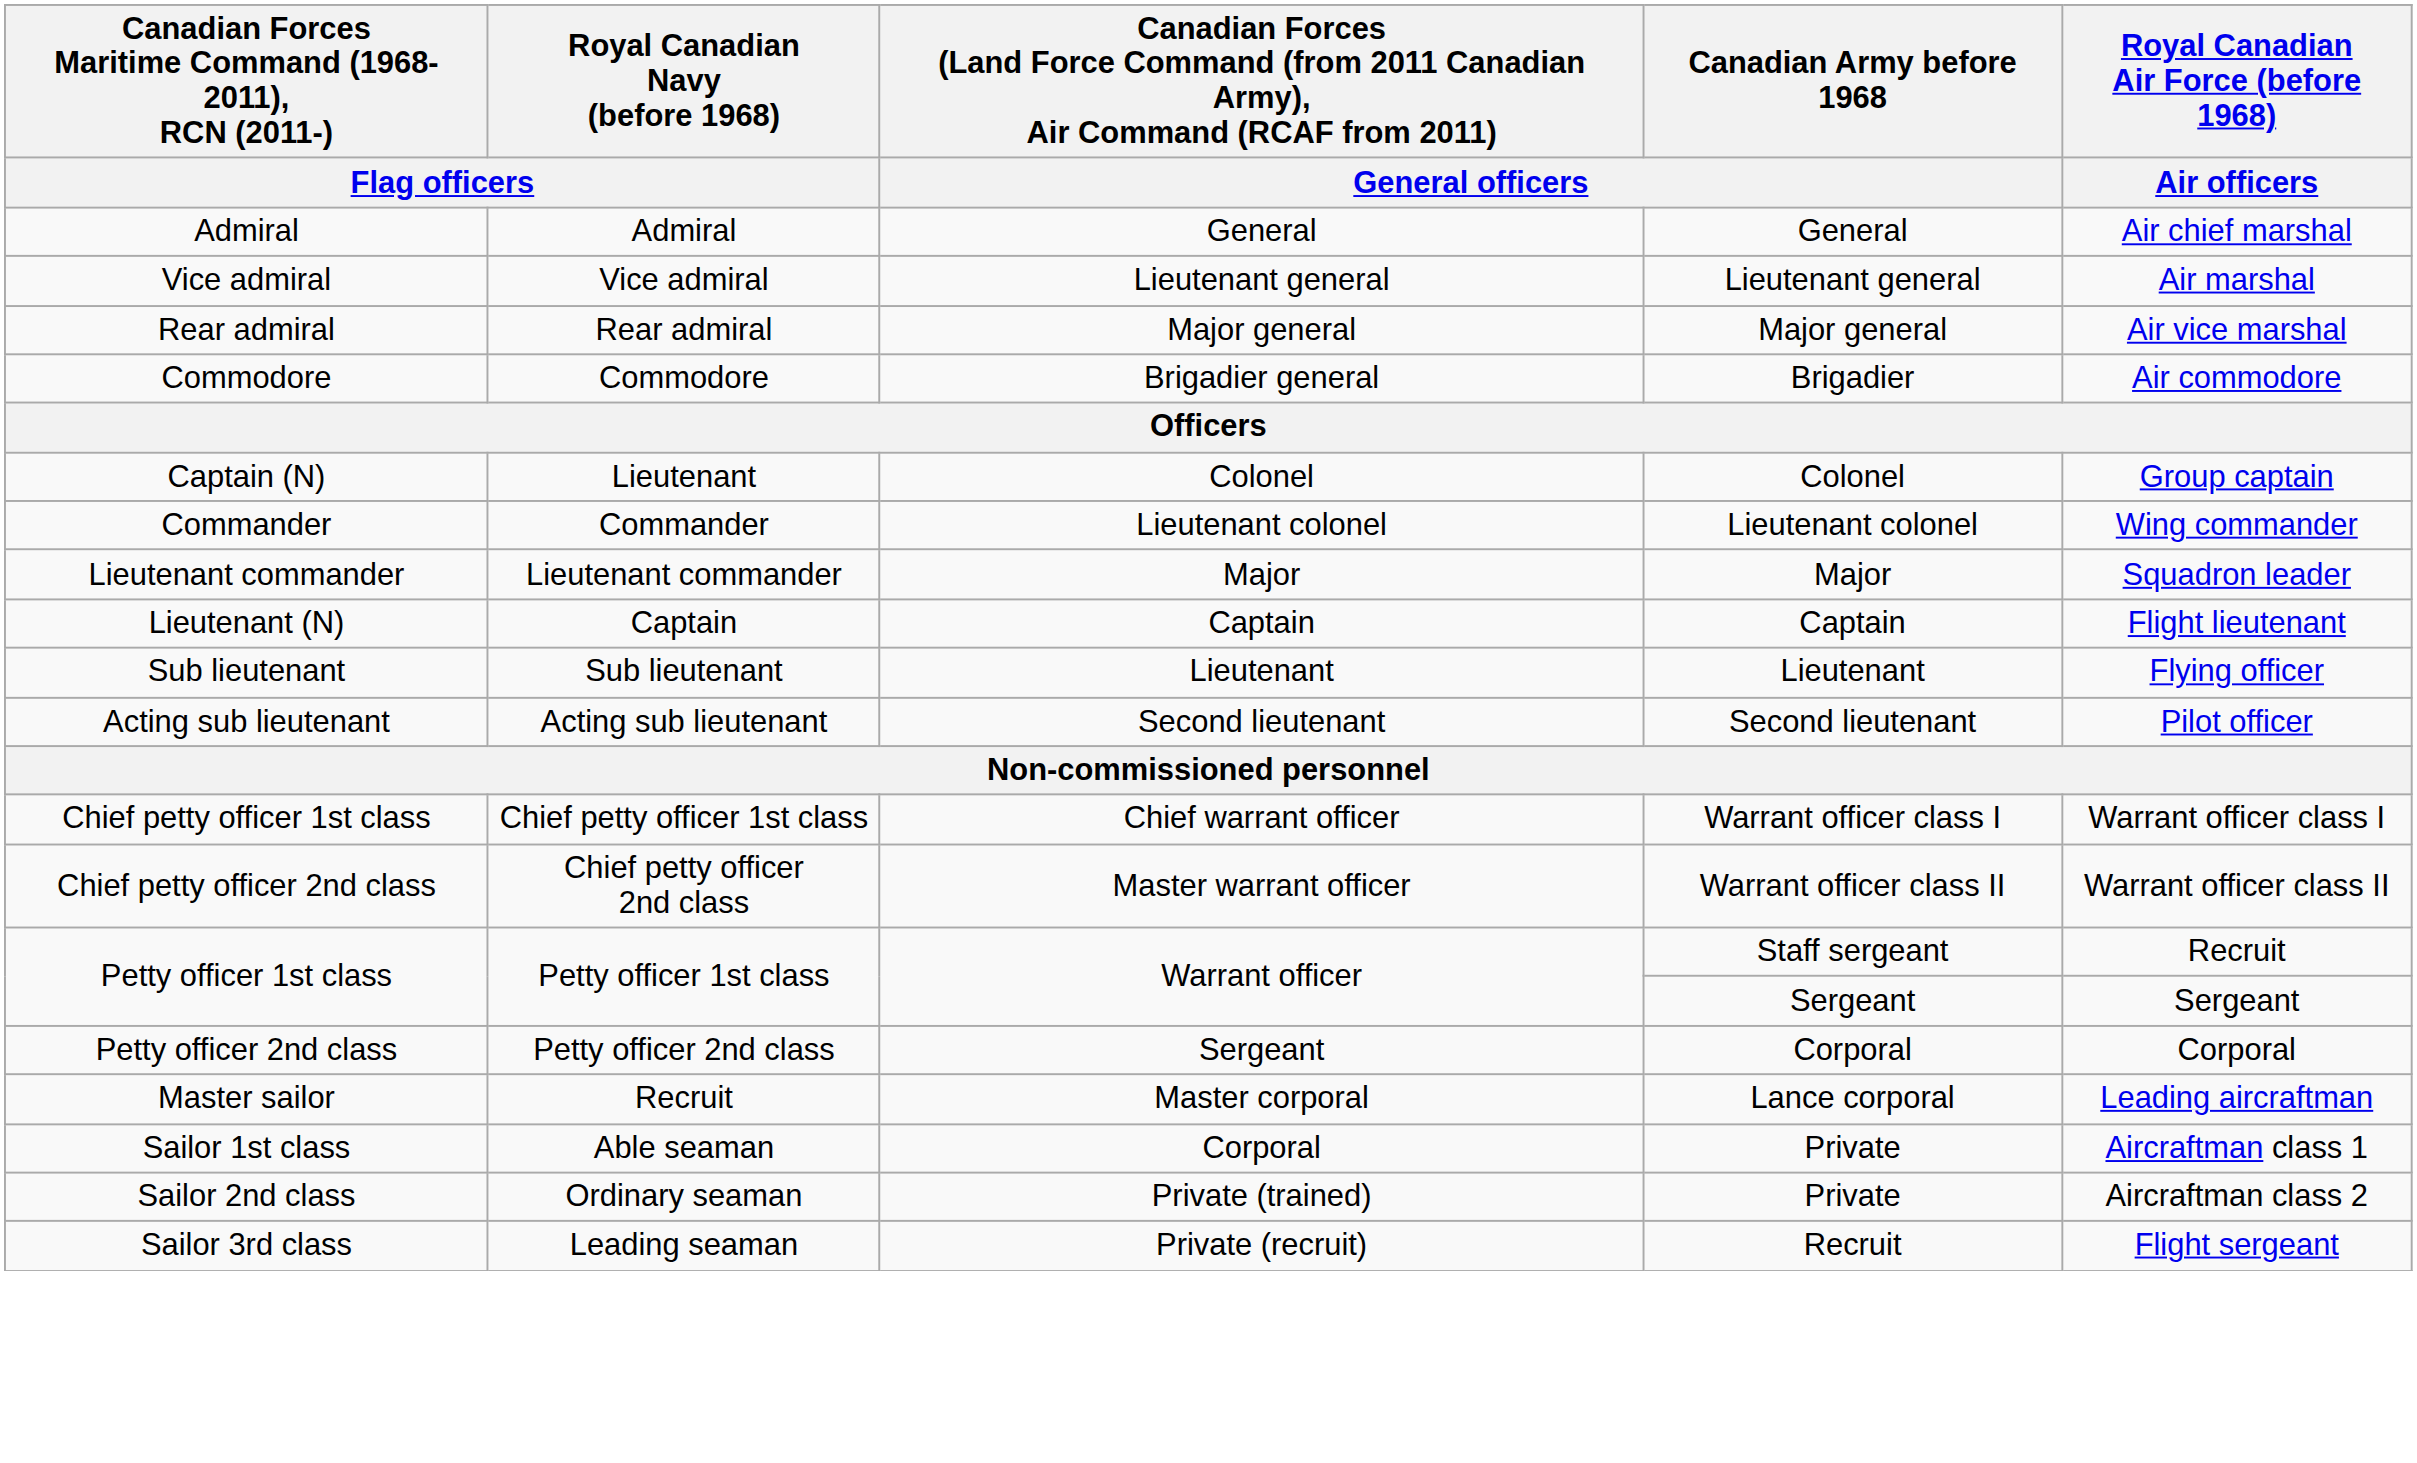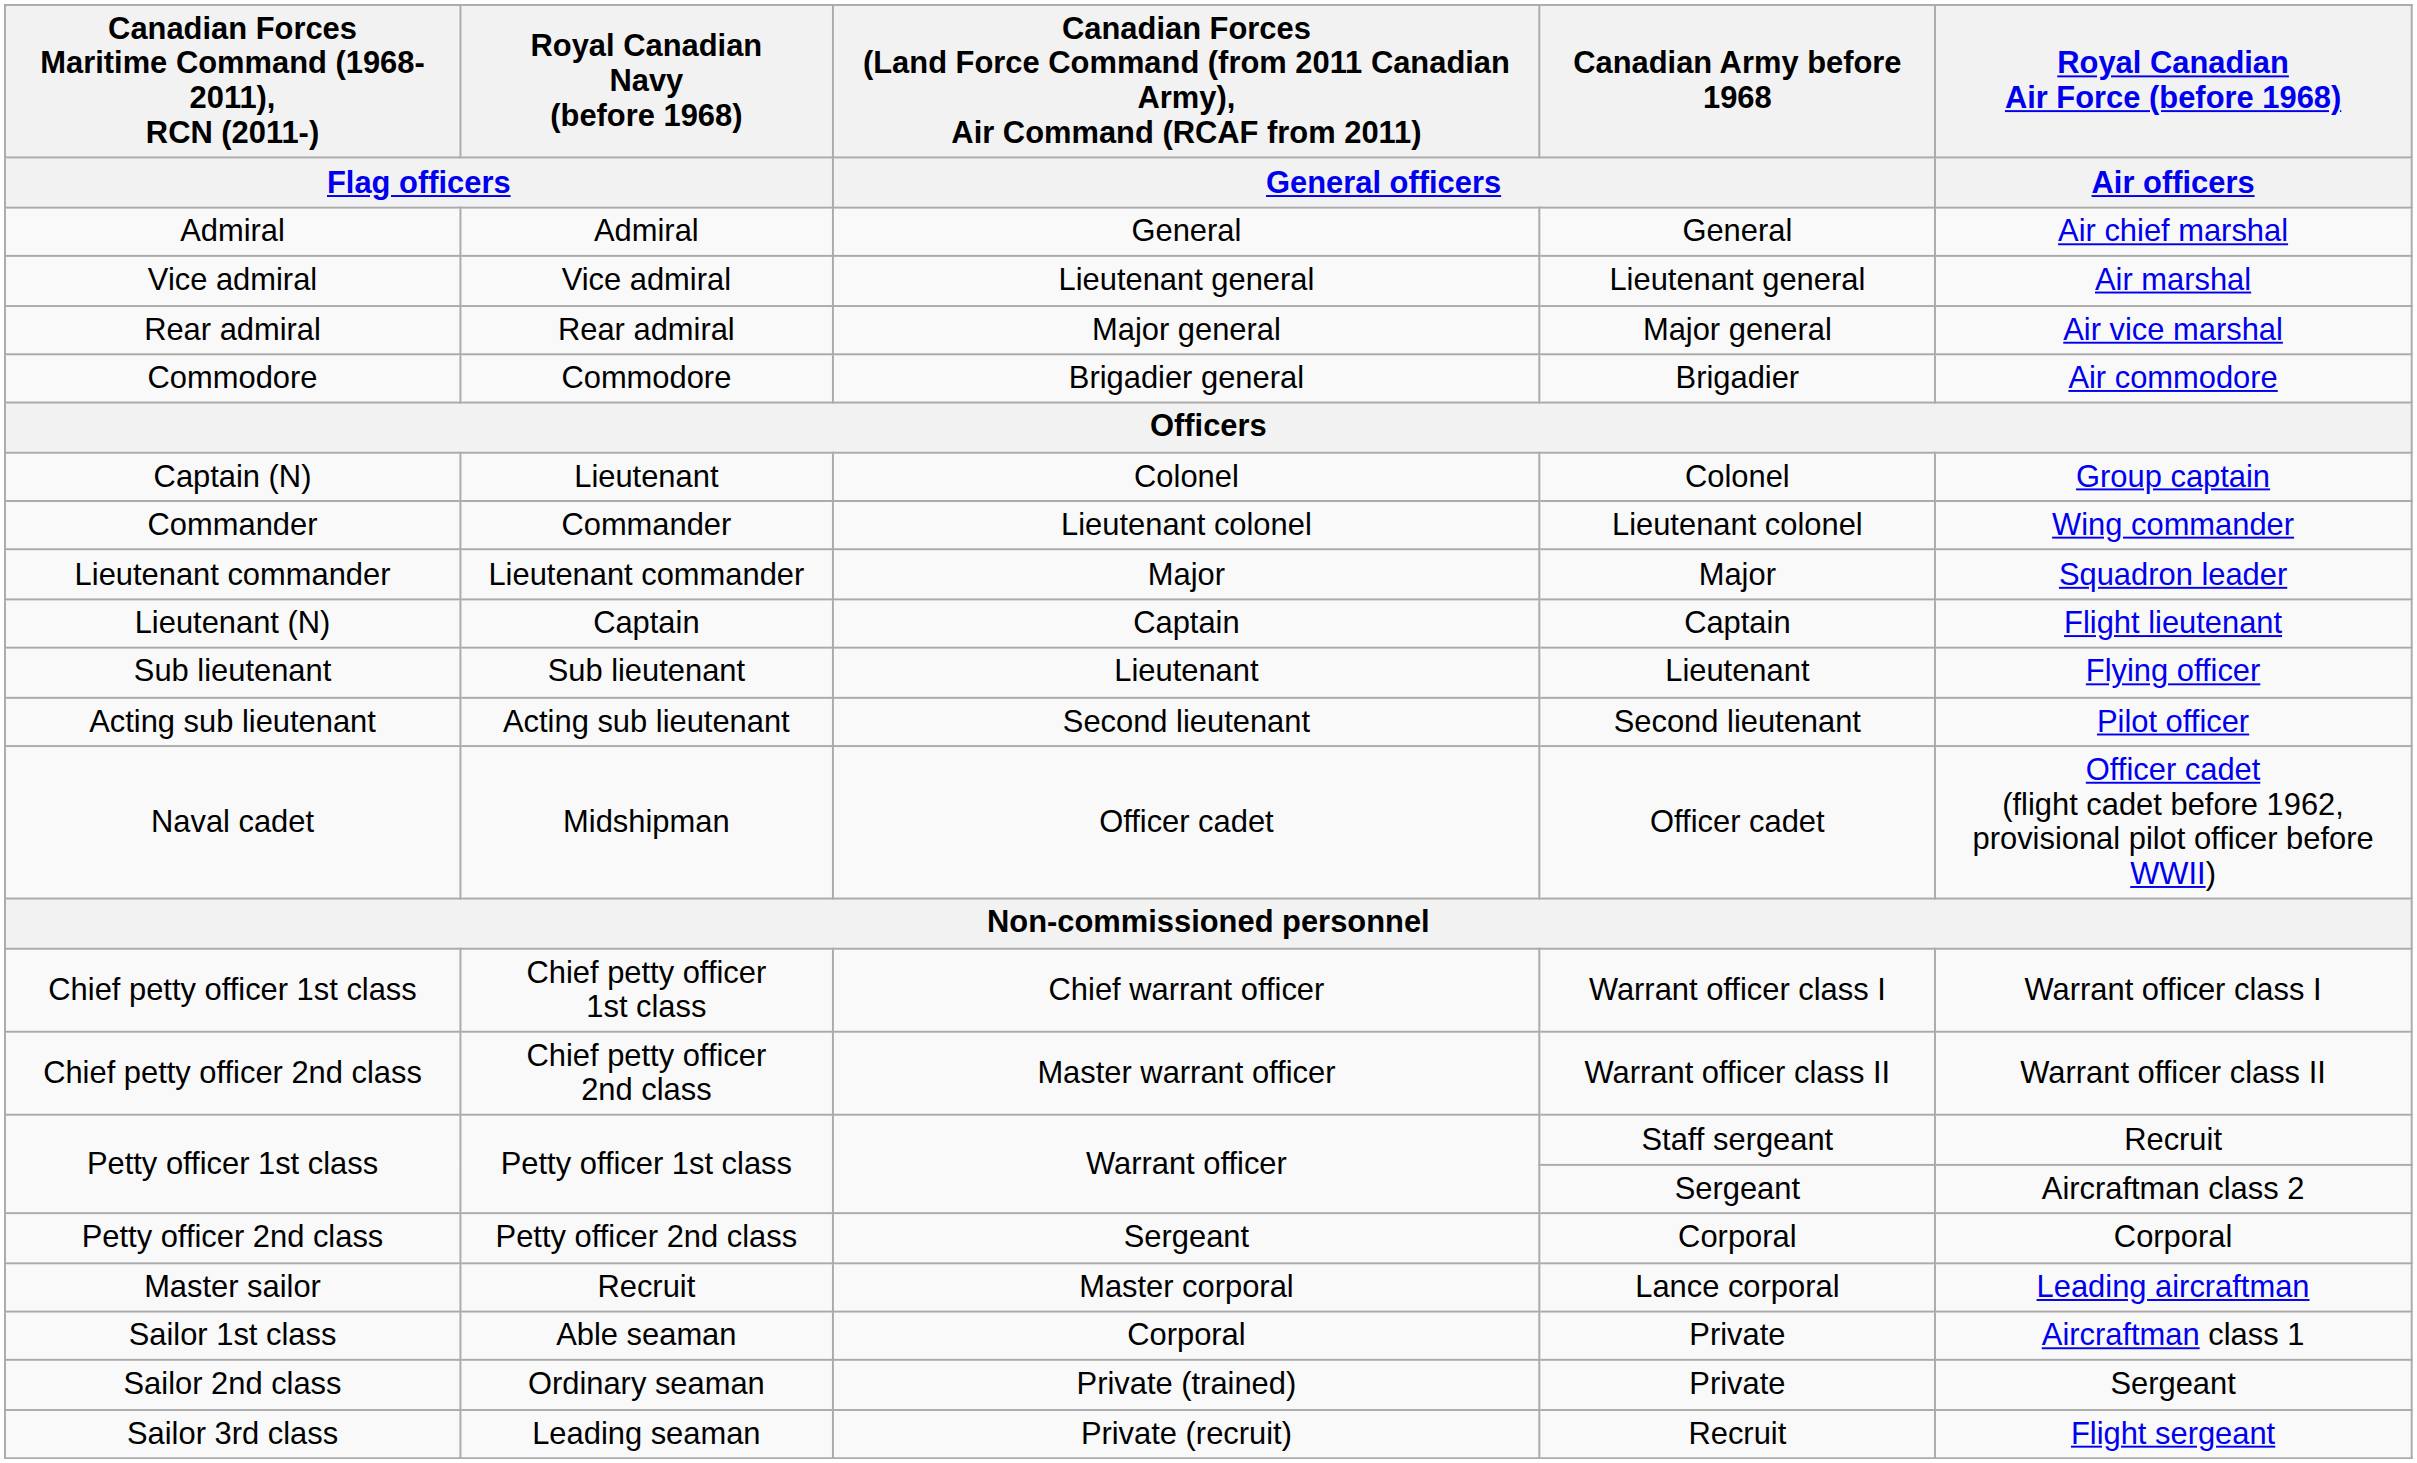 <table class="wikitable">
 <tr>
 <th align="center">Canadian Forces<br>Maritime Command (1968-2011),<br> RCN (2011-)</th>
 <th align="center">Royal Canadian<br>Navy<br> (before 1968)</th>
 <th align="center">Canadian Forces<br> (Land Force Command (from 2011 Canadian Army),<br>Air Command (RCAF from 2011)</th>
 <th align="center">Canadian Army before 1968</th>
 <th align="center"><a href='#'>Royal Canadian<br>Air Force (before 1968)</a></th>
 </tr>
 <tr>
 <th colspan=2><a href='#'>Flag officers</a></th>
 <th colspan=2><a href='#'>General officers</a></th>
 <th><a href='#'>Air officers</a></th>
 </tr>
 <tr align=center>
 <td>Admiral</td>
 <td>Admiral</td>
 <td>General</td>
 <td>General</td>
 <td><a href='#'>Air chief marshal</a></td>
 </tr>
 <tr align=center>
 <td>Vice admiral</td>
 <td>Vice admiral</td>
 <td>Lieutenant general</td>
 <td>Lieutenant general</td>
 <td><a href='#'>Air marshal</a></td>
 </tr>
 <tr align=center>
 <td>Rear admiral</td>
 <td>Rear admiral</td>
 <td>Major general</td>
 <td>Major general</td>
 <td><a href='#'>Air vice marshal</a></td>
 </tr>
 <tr align=center>
 <td>Commodore</td>
 <td>Commodore</td>
 <td>Brigadier general</td>
 <td>Brigadier</td>
 <td><a href='#'>Air commodore</a></td>
 </tr>
 <tr align=center>
 <th colspan=5>Officers</th>
 </tr>
 <tr align=center>
 <td>Captain (N)</td>
 <td>Lieutenant</td>
 <td>Colonel</td>
 <td>Colonel</td>
 <td><a href='#'>Group captain</a></td>
 </tr>
 <tr align=center>
 <td>Commander</td>
 <td>Commander</td>
 <td>Lieutenant colonel</td>
 <td>Lieutenant colonel</td>
 <td><a href='#'>Wing commander</a></td>
 </tr>
 <tr align=center>
 <td>Lieutenant commander</td>
 <td>Lieutenant commander</td>
 <td>Major</td>
 <td>Major</td>
 <td><a href='#'>Squadron leader</a></td>
 </tr>
 <tr align=center>
 <td>Lieutenant (N)</td>
 <td>Captain</td>
 <td>Captain</td>
 <td>Captain</td>
 <td><a href='#'>Flight lieutenant</a></td>
 </tr>
 <tr align=center>
 <td>Sub lieutenant</td>
 <td>Sub lieutenant</td>
 <td>Lieutenant</td>
 <td>Lieutenant</td>
 <td><a href='#'>Flying officer</a></td>
 </tr>
 <tr align=center>
 <td>Acting sub lieutenant</td>
 <td>Acting sub lieutenant</td>
 <td>Second lieutenant</td>
 <td>Second lieutenant</td>
 <td><a href='#'>Pilot officer</a></td>
 </tr>
 <tr align=center>
+<td>Naval cadet</td>
+<td>Midshipman</td>
+<td>Officer cadet</td>
+<td>Officer cadet</td>
+<td><a href='#'>Officer cadet</a> <br>(flight cadet before 1962,<br>provisional pilot officer before <a href='#'>WWII</a>)</td>
+</tr>
+<tr align=center>
 <th colspan=5>Non-commissioned personnel</th>
 </tr>
 <tr align=center>
 <td>Chief petty officer 1st class</td>
 <td>Chief petty officer 1st class</td>
 <td>Chief warrant officer</td>
 <td>Warrant officer class I</td>
 <td>Warrant officer class I</td>
 </tr>
 <tr align=center>
 <td>Chief petty officer 2nd class</td>
 <td>Chief petty officer 2nd class</td>
 <td>Master warrant officer</td>
 <td>Warrant officer class II</td>
 <td>Warrant officer class II</td>
 </tr>
 <tr align=center>
 <td ROWSPAN=2>Petty officer 1st class</td>
 <td ROWSPAN=2>Petty officer 1st class</td>
 <td ROWSPAN=2>Warrant officer</td>
 <td>Staff sergeant</td>
 <td>Recruit</td>
 </tr>
 <tr align=center>
 <td>Sergeant</td>
-<td>Sergeant</td>
+<td>Aircraftman class 2</td>
 </tr>
 <tr align=center>
 <td>Petty officer 2nd class</td>
 <td>Petty officer 2nd class</td>
 <td>Sergeant</td>
 <td>Corporal</td>
 <td>Corporal</td>
 </tr>
 <tr align=center>
 <td>Master sailor</td>
 <td>Recruit</td>
 <td>Master corporal</td>
 <td>Lance corporal</td>
 <td><a href='#'>Leading aircraftman</a></td>
 </tr>
 <tr align=center>
 <td>Sailor 1st class</td>
 <td>Able seaman</td>
 <td>Corporal</td>
 <td>Private</td>
 <td><a href='#'>Aircraftman</a> class 1</td>
 </tr>
 <tr align=center>
 <td>Sailor 2nd class</td>
 <td>Ordinary seaman</td>
 <td>Private (trained)</td>
 <td>Private</td>
-<td>Aircraftman class 2</td>
+<td>Sergeant</td>
 </tr>
 <tr align=center>
 <td>Sailor 3rd class</td>
 <td>Leading seaman</td>
 <td>Private (recruit)</td>
 <td>Recruit</td>
 <td><a href='#'>Flight sergeant</a></td>
 </tr>
 </table>
